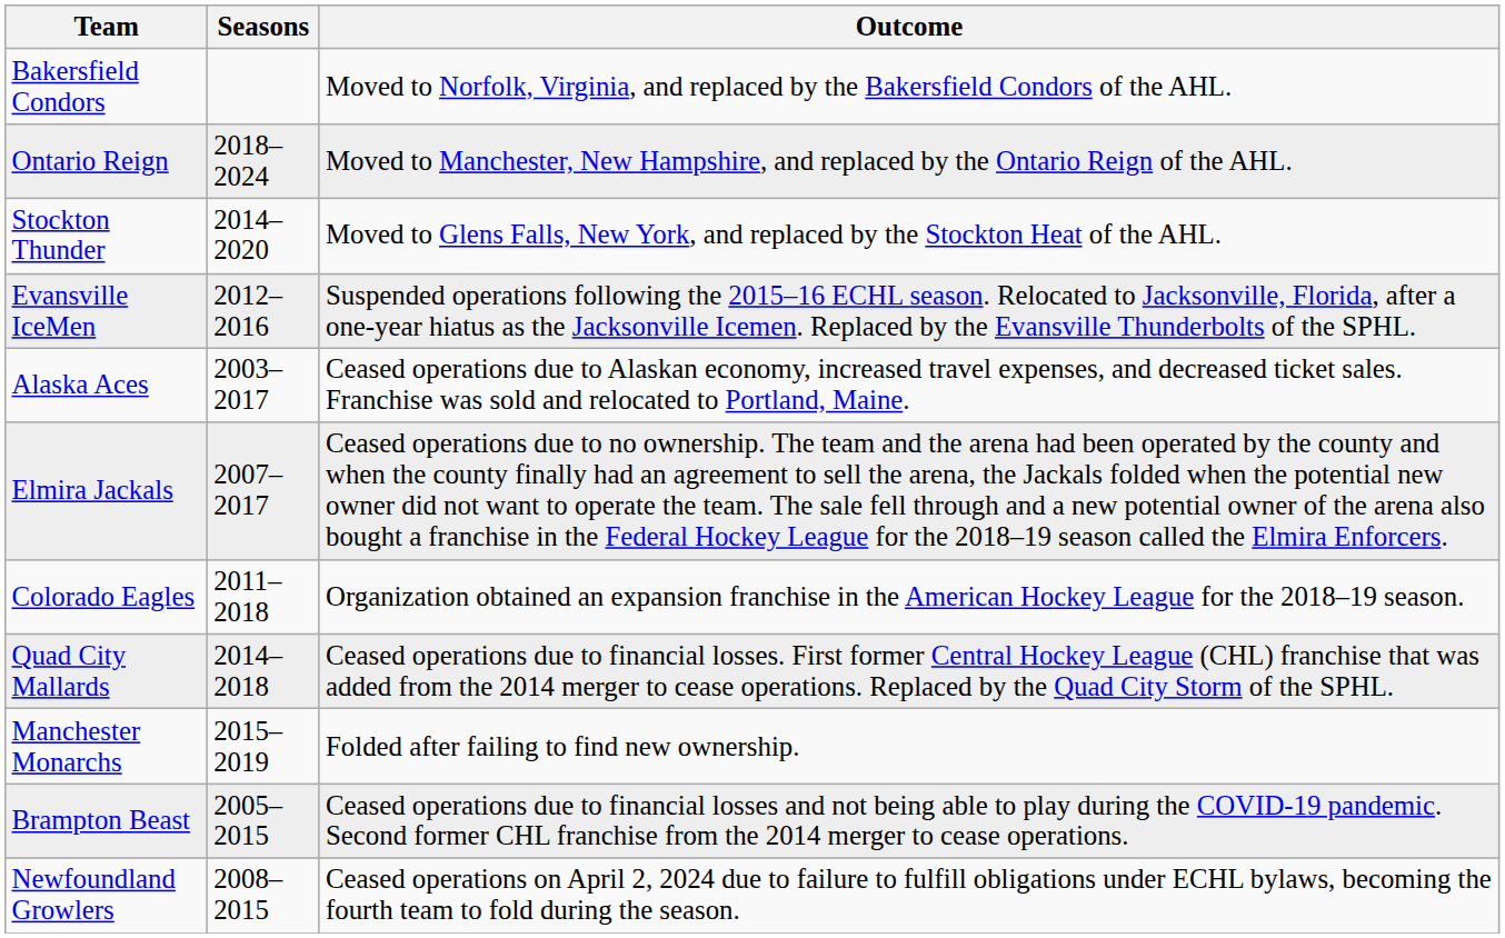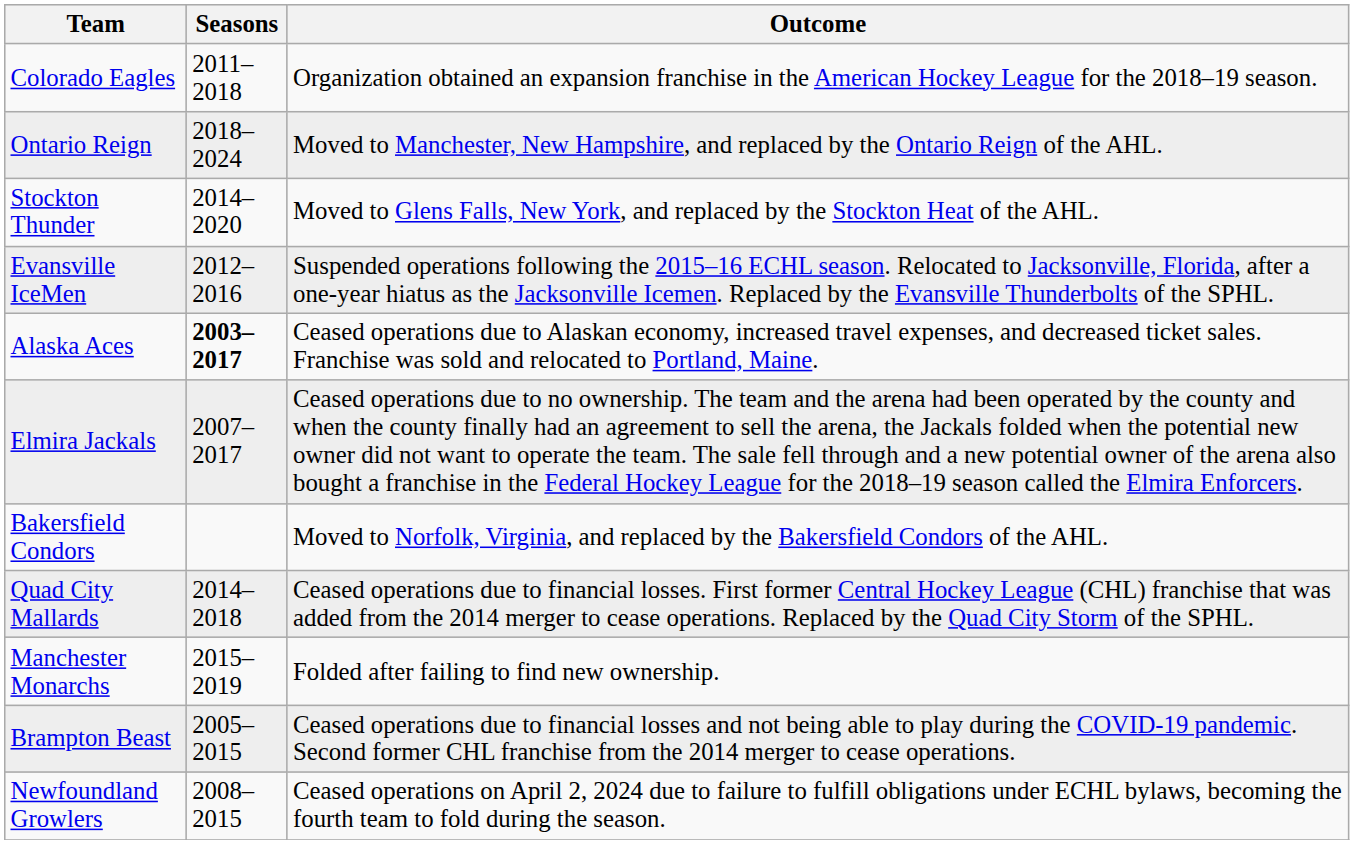 <table class="wikitable">
 <tr>
 <th>Team</th>
 <th>Seasons</th>
 <th>Outcome</th>
 </tr>
 <tr>
-<td><a href='#'>Bakersfield Condors</a></td>
-<td></td>
-<td>Moved to <a href='#'>Norfolk, Virginia</a>, and replaced by the <a href='#'>Bakersfield Condors</a> of the AHL.</td>
+<td><a href='#'>Colorado Eagles</a></td>
+<td>2011–2018</td>
+<td>Organization obtained an expansion franchise in the <a href='#'>American Hockey League</a> for the 2018–19 season.</td>
 </tr>
 <tr bgcolor="#eeeeee">
 <td><a href='#'>Ontario Reign</a></td>
 <td>2018–2024</td>
 <td>Moved to <a href='#'>Manchester, New Hampshire</a>, and replaced by the <a href='#'>Ontario Reign</a> of the AHL.</td>
 </tr>
 <tr>
 <td><a href='#'>Stockton Thunder</a></td>
 <td>2014–2020</td>
 <td>Moved to <a href='#'>Glens Falls, New York</a>, and replaced by the <a href='#'>Stockton Heat</a> of the AHL.</td>
 </tr>
 <tr bgcolor="#eeeeee">
 <td><a href='#'>Evansville IceMen</a></td>
 <td>2012–2016</td>
 <td>Suspended operations following the <a href='#'>2015–16 ECHL season</a>. Relocated to <a href='#'>Jacksonville, Florida</a>, after a one-year hiatus as the <a href='#'>Jacksonville Icemen</a>. Replaced by the <a href='#'>Evansville Thunderbolts</a> of the SPHL.</td>
 </tr>
 <tr>
 <td><a href='#'>Alaska Aces</a></td>
-<td>2003–2017</td>
+<td><strong>2003–2017</strong></td>
 <td>Ceased operations due to Alaskan economy, increased travel expenses, and decreased ticket sales. Franchise was sold and relocated to <a href='#'>Portland, Maine</a>.</td>
 </tr>
 <tr bgcolor="#eeeeee">
 <td><a href='#'>Elmira Jackals</a></td>
 <td>2007–2017</td>
 <td>Ceased operations due to no ownership. The team and the arena had been operated by the county and when the county finally had an agreement to sell the arena, the Jackals folded when the potential new owner did not want to operate the team. The sale fell through and a new potential owner of the arena also bought a franchise in the <a href='#'>Federal Hockey League</a> for the 2018–19 season called the <a href='#'>Elmira Enforcers</a>.</td>
 </tr>
 <tr>
-<td><a href='#'>Colorado Eagles</a></td>
-<td>2011–2018</td>
-<td>Organization obtained an expansion franchise in the <a href='#'>American Hockey League</a> for the 2018–19 season.</td>
+<td><a href='#'>Bakersfield Condors</a></td>
+<td></td>
+<td>Moved to <a href='#'>Norfolk, Virginia</a>, and replaced by the <a href='#'>Bakersfield Condors</a> of the AHL.</td>
 </tr>
 <tr bgcolor="#eeeeee">
 <td><a href='#'>Quad City Mallards</a></td>
 <td>2014–2018</td>
 <td>Ceased operations due to financial losses. First former <a href='#'>Central Hockey League</a> (CHL) franchise that was added from the 2014 merger to cease operations. Replaced by the <a href='#'>Quad City Storm</a> of the SPHL.</td>
 </tr>
 <tr>
 <td><a href='#'>Manchester Monarchs</a></td>
 <td>2015–2019</td>
 <td>Folded after failing to find new ownership.</td>
 </tr>
 <tr bgcolor="#eeeeee">
 <td><a href='#'>Brampton Beast</a></td>
 <td>2005–2015</td>
 <td>Ceased operations due to financial losses and not being able to play during the <a href='#'>COVID-19 pandemic</a>. Second former CHL franchise from the 2014 merger to cease operations.</td>
 </tr>
 <tr>
 <td><a href='#'>Newfoundland Growlers</a></td>
 <td>2008–2015</td>
 <td>Ceased operations on April 2, 2024 due to failure to fulfill obligations under ECHL bylaws, becoming the fourth team to fold during the season.</td>
 </tr>
 <tr bgcolor="#eeeeee">
 </tr>
 </table>
